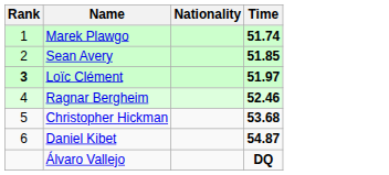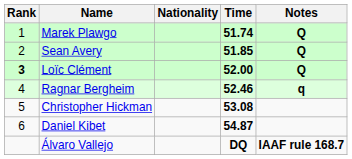 <table class="wikitable sortable" style="text-align:center">
 <tr>
 <th>Rank</th>
 <th>Name</th>
 <th>Nationality</th>
 <th>Time</th>
+<th>Notes</th>
 </tr>
 <tr bgcolor=ccffcc>
 <td>1</td>
 <td align=left><a href='#'>Marek Plawgo</a></td>
 <td align=left></td>
 <td><strong>51.74</strong></td>
+<td><strong>Q</strong></td>
 </tr>
 <tr bgcolor=ccffcc>
 <td>2</td>
 <td align=left><a href='#'>Sean Avery</a></td>
 <td align=left></td>
 <td><strong>51.85</strong></td>
+<td><strong>Q</strong></td>
 </tr>
 <tr bgcolor=ccffcc>
 <td><strong>3</strong></td>
 <td align=left><a href='#'>Loïc Clément</a></td>
 <td align=left></td>
-<td><strong>51.97</strong></td>
+<td><strong>52.00</strong></td>
+<td><strong>Q</strong></td>
 </tr>
 <tr bgcolor=ddffdd>
 <td>4</td>
 <td align=left><a href='#'>Ragnar Bergheim</a></td>
 <td align=left></td>
 <td><strong>52.46</strong></td>
+<td><strong>q</strong></td>
 </tr>
 <tr>
 <td>5</td>
 <td align=left><a href='#'>Christopher Hickman</a></td>
 <td align=left></td>
-<td><strong>53.68</strong></td>
+<td><strong>53.08</strong></td>
+<td></td>
 </tr>
 <tr>
 <td>6</td>
 <td align=left><a href='#'>Daniel Kibet</a></td>
 <td align=left></td>
 <td><strong>54.87</strong></td>
+<td></td>
 </tr>
 <tr>
 <td></td>
 <td align=left><a href='#'>Álvaro Vallejo</a></td>
 <td align=left></td>
 <td><strong>DQ</strong></td>
+<td><strong>IAAF rule 168.7</strong></td>
 </tr>
 </table>
